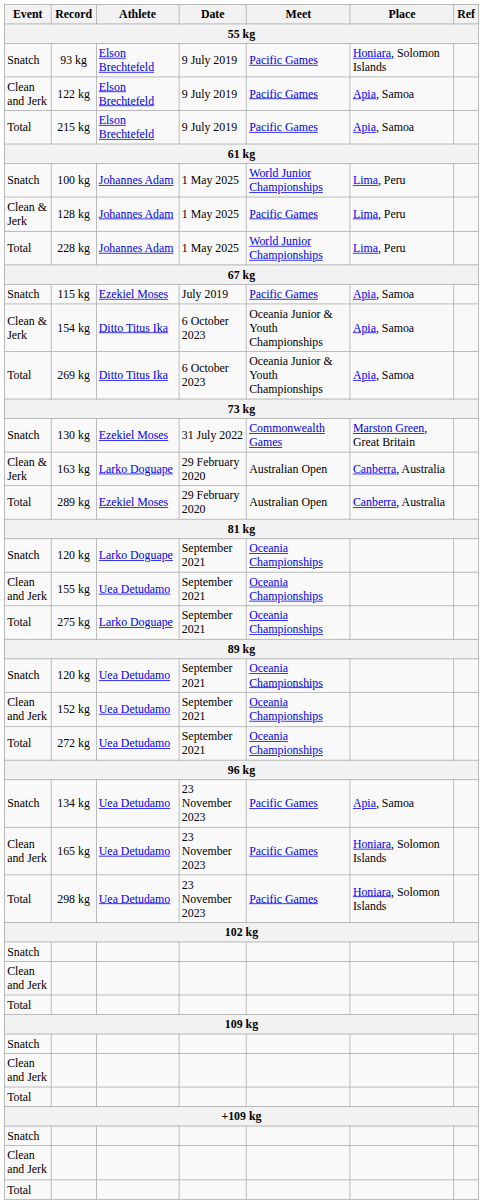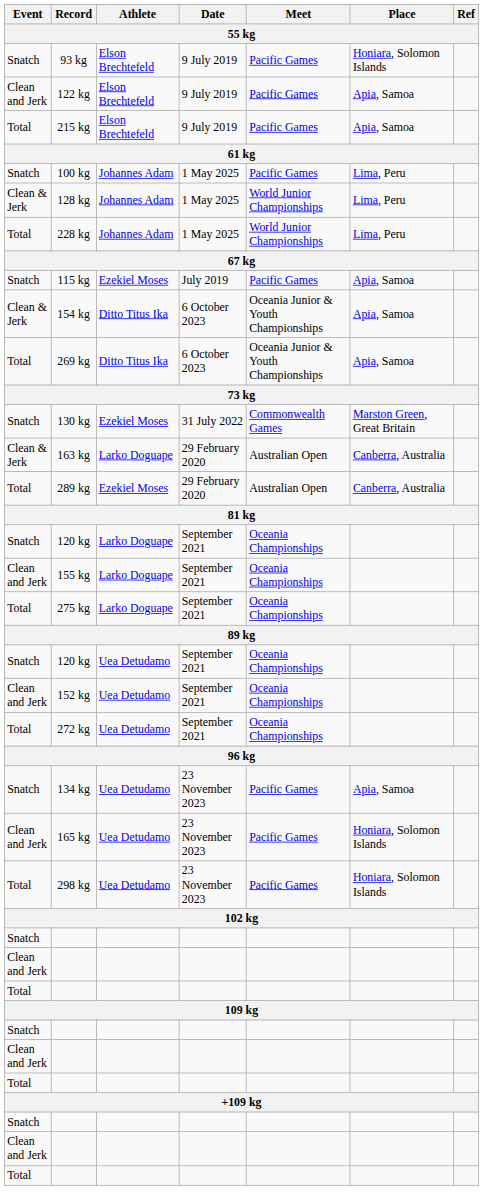 <table class="wikitable" style="font-size:95%;">
 <tr>
 <th width=9%>Event</th>
 <th width=6%>Record</th>
 <th width=16%>Athlete</th>
 <th width=13%>Date</th>
 <th width=20%>Meet</th>
 <th width=20%>Place</th>
 <th width=3%>Ref</th>
 </tr>
 <tr bgcolor="#DDDDDD">
 <th colspan="7">55 kg</th>
 </tr>
 <tr>
 <td>Snatch</td>
 <td align="center">93 kg</td>
 <td><a href='#'>Elson Brechtefeld</a></td>
 <td>9 July 2019</td>
 <td><a href='#'>Pacific Games</a></td>
 <td><a href='#'>Honiara</a>, Solomon Islands</td>
 <td></td>
 </tr>
 <tr>
 <td>Clean and Jerk</td>
 <td align="center">122 kg</td>
 <td><a href='#'>Elson Brechtefeld</a></td>
 <td>9 July 2019</td>
 <td><a href='#'>Pacific Games</a></td>
 <td><a href='#'>Apia</a>, Samoa</td>
 <td></td>
 </tr>
 <tr>
 <td>Total</td>
 <td align="center">215 kg</td>
 <td><a href='#'>Elson Brechtefeld</a></td>
 <td>9 July 2019</td>
 <td><a href='#'>Pacific Games</a></td>
 <td><a href='#'>Apia</a>, Samoa</td>
 <td></td>
 </tr>
 <tr bgcolor="#DDDDDD">
 <th colspan="7">61 kg</th>
 </tr>
 <tr>
 <td>Snatch</td>
 <td align="center">100 kg</td>
 <td><a href='#'>Johannes Adam</a></td>
 <td>1 May 2025</td>
-<td><a href='#'>World Junior Championships</a></td>
+<td><a href='#'>Pacific Games</a></td>
 <td><a href='#'>Lima</a>, Peru</td>
 <td></td>
 </tr>
 <tr>
 <td>Clean & Jerk</td>
 <td align="center">128 kg</td>
 <td><a href='#'>Johannes Adam</a></td>
 <td>1 May 2025</td>
-<td><a href='#'>Pacific Games</a></td>
+<td><a href='#'>World Junior Championships</a></td>
 <td><a href='#'>Lima</a>, Peru</td>
 <td></td>
 </tr>
 <tr>
 <td>Total</td>
 <td align="center">228 kg</td>
 <td><a href='#'>Johannes Adam</a></td>
 <td>1 May 2025</td>
 <td><a href='#'>World Junior Championships</a></td>
 <td><a href='#'>Lima</a>, Peru</td>
 <td></td>
 </tr>
 <tr bgcolor="#DDDDDD">
 <th colspan="7">67 kg</th>
 </tr>
 <tr>
 <td>Snatch</td>
 <td align="center">115 kg</td>
 <td><a href='#'>Ezekiel Moses</a></td>
 <td>July 2019</td>
 <td><a href='#'>Pacific Games</a></td>
 <td><a href='#'>Apia</a>, Samoa</td>
 <td></td>
 </tr>
 <tr>
 <td>Clean & Jerk</td>
 <td align=center>154 kg</td>
 <td><a href='#'>Ditto Titus Ika</a></td>
 <td>6 October 2023</td>
 <td>Oceania Junior & Youth Championships</td>
 <td><a href='#'>Apia</a>, Samoa</td>
 <td></td>
 </tr>
 <tr>
 <td>Total</td>
 <td align="center">269 kg</td>
 <td><a href='#'>Ditto Titus Ika</a></td>
 <td>6 October 2023</td>
 <td>Oceania Junior & Youth Championships</td>
 <td><a href='#'>Apia</a>, Samoa</td>
 <td></td>
 </tr>
 <tr bgcolor="#DDDDDD">
 <th colspan="7">73 kg</th>
 </tr>
 <tr>
 <td>Snatch</td>
 <td align="center">130 kg</td>
 <td><a href='#'>Ezekiel Moses</a></td>
 <td>31 July 2022</td>
 <td><a href='#'>Commonwealth Games</a></td>
 <td><a href='#'>Marston Green</a>, Great Britain</td>
 <td></td>
 </tr>
 <tr>
 <td>Clean & Jerk</td>
 <td align="center">163 kg</td>
 <td><a href='#'>Larko Doguape</a></td>
 <td>29 February 2020</td>
 <td>Australian Open</td>
 <td><a href='#'>Canberra</a>, Australia</td>
 <td></td>
 </tr>
 <tr>
 <td>Total</td>
 <td align="center">289 kg</td>
 <td><a href='#'>Ezekiel Moses</a></td>
 <td>29 February 2020</td>
 <td>Australian Open</td>
 <td><a href='#'>Canberra</a>, Australia</td>
 <td></td>
 </tr>
 <tr bgcolor="#DDDDDD">
 <th colspan="7">81 kg</th>
 </tr>
 <tr>
 <td>Snatch</td>
 <td align="center">120 kg</td>
 <td><a href='#'>Larko Doguape</a></td>
 <td>September 2021</td>
 <td><a href='#'>Oceania Championships</a></td>
 <td></td>
 <td></td>
 </tr>
 <tr>
 <td>Clean and Jerk</td>
 <td align="center">155 kg</td>
-<td><a href='#'>Uea Detudamo</a></td>
+<td><a href='#'>Larko Doguape</a></td>
 <td>September 2021</td>
 <td><a href='#'>Oceania Championships</a></td>
 <td></td>
 <td></td>
 </tr>
 <tr>
 <td>Total</td>
 <td align="center">275 kg</td>
 <td><a href='#'>Larko Doguape</a></td>
 <td>September 2021</td>
 <td><a href='#'>Oceania Championships</a></td>
 <td></td>
 <td></td>
 </tr>
 <tr bgcolor="#DDDDDD">
 <th colspan="7">89 kg</th>
 </tr>
 <tr>
 <td>Snatch</td>
 <td align="center">120 kg</td>
 <td><a href='#'>Uea Detudamo</a></td>
 <td>September 2021</td>
 <td><a href='#'>Oceania Championships</a></td>
 <td></td>
 <td></td>
 </tr>
 <tr>
 <td>Clean and Jerk</td>
 <td align="center">152 kg</td>
 <td><a href='#'>Uea Detudamo</a></td>
 <td>September 2021</td>
 <td><a href='#'>Oceania Championships</a></td>
 <td></td>
 <td></td>
 </tr>
 <tr>
 <td>Total</td>
 <td align="center">272 kg</td>
 <td><a href='#'>Uea Detudamo</a></td>
 <td>September 2021</td>
 <td><a href='#'>Oceania Championships</a></td>
 <td></td>
 <td></td>
 </tr>
 <tr bgcolor="#DDDDDD">
 <th colspan="7">96 kg</th>
 </tr>
 <tr>
 <td>Snatch</td>
 <td align="center">134 kg</td>
 <td><a href='#'>Uea Detudamo</a></td>
 <td>23 November 2023</td>
 <td><a href='#'>Pacific Games</a></td>
 <td><a href='#'>Apia</a>, Samoa</td>
 <td></td>
 </tr>
 <tr>
 <td>Clean and Jerk</td>
 <td align="center">165 kg</td>
 <td><a href='#'>Uea Detudamo</a></td>
 <td>23 November 2023</td>
 <td><a href='#'>Pacific Games</a></td>
 <td><a href='#'>Honiara</a>, Solomon Islands</td>
 <td></td>
 </tr>
 <tr>
 <td>Total</td>
 <td align="center">298 kg</td>
 <td><a href='#'>Uea Detudamo</a></td>
 <td>23 November 2023</td>
 <td><a href='#'>Pacific Games</a></td>
 <td><a href='#'>Honiara</a>, Solomon Islands</td>
 <td></td>
 </tr>
 <tr bgcolor="#DDDDDD">
 <th colspan="7">102 kg</th>
 </tr>
 <tr>
 <td>Snatch</td>
 <td align="center"></td>
 <td></td>
 <td></td>
 <td></td>
 <td></td>
 <td></td>
 </tr>
 <tr>
 <td>Clean and Jerk</td>
 <td align="center"></td>
 <td></td>
 <td></td>
 <td></td>
 <td></td>
 <td></td>
 </tr>
 <tr>
 <td>Total</td>
 <td align="center"></td>
 <td></td>
 <td></td>
 <td></td>
 <td></td>
 <td></td>
 </tr>
 <tr bgcolor="#DDDDDD">
 <th colspan="7">109 kg</th>
 </tr>
 <tr>
 <td>Snatch</td>
 <td align="center"></td>
 <td></td>
 <td></td>
 <td></td>
 <td></td>
 <td></td>
 </tr>
 <tr>
 <td>Clean and Jerk</td>
 <td align="center"></td>
 <td></td>
 <td></td>
 <td></td>
 <td></td>
 <td></td>
 </tr>
 <tr>
 <td>Total</td>
 <td align="center"></td>
 <td></td>
 <td></td>
 <td></td>
 <td></td>
 <td></td>
 </tr>
 <tr bgcolor="#DDDDDD">
 <th colspan="7">+109 kg</th>
 </tr>
 <tr>
 <td>Snatch</td>
 <td align="center"></td>
 <td></td>
 <td></td>
 <td></td>
 <td></td>
 <td></td>
 </tr>
 <tr>
 <td>Clean and Jerk</td>
 <td align="center"></td>
 <td></td>
 <td></td>
 <td></td>
 <td></td>
 <td></td>
 </tr>
 <tr>
 <td>Total</td>
 <td align="center"></td>
 <td></td>
 <td></td>
 <td></td>
 <td></td>
 <td></td>
 </tr>
 </table>
